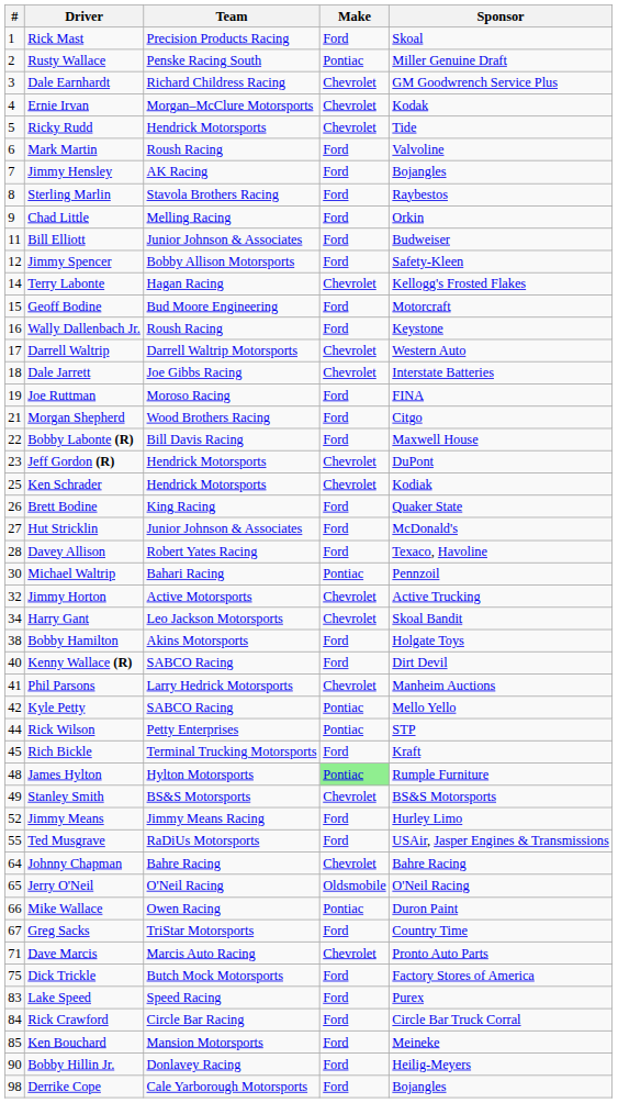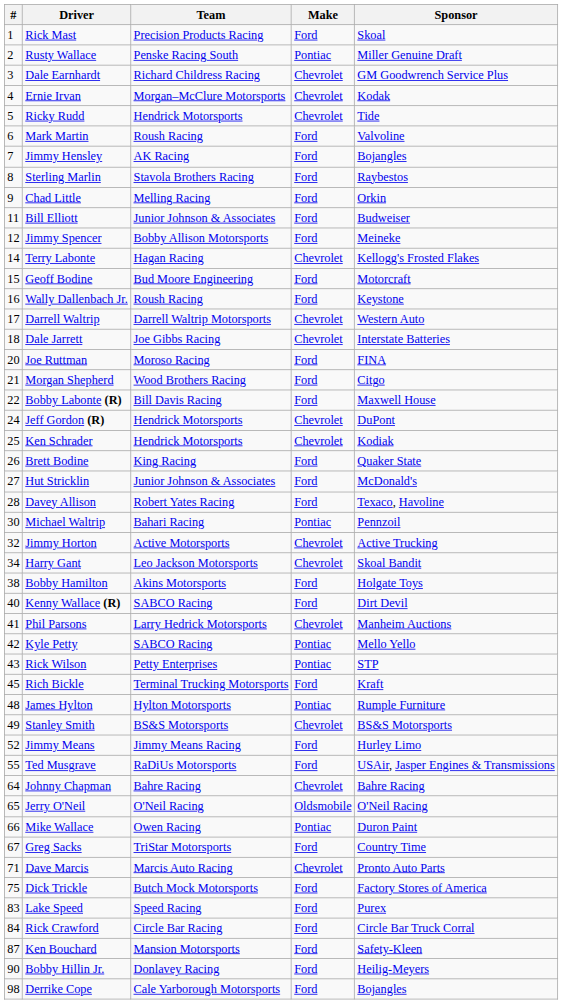 <table class="wikitable" style="font-size:95%">
 <tr>
 <th>#</th>
 <th>Driver</th>
 <th>Team</th>
 <th>Make</th>
 <th>Sponsor</th>
 </tr>
 <tr>
 <td>1</td>
 <td><a href='#'>Rick Mast</a></td>
 <td><a href='#'>Precision Products Racing</a></td>
 <td><a href='#'>Ford</a></td>
 <td><a href='#'>Skoal</a></td>
 </tr>
 <tr>
 <td>2</td>
 <td><a href='#'>Rusty Wallace</a></td>
 <td><a href='#'>Penske Racing South</a></td>
 <td><a href='#'>Pontiac</a></td>
 <td><a href='#'>Miller Genuine Draft</a></td>
 </tr>
 <tr>
 <td>3</td>
 <td><a href='#'>Dale Earnhardt</a></td>
 <td><a href='#'>Richard Childress Racing</a></td>
 <td><a href='#'>Chevrolet</a></td>
 <td><a href='#'>GM Goodwrench Service Plus</a></td>
 </tr>
 <tr>
 <td>4</td>
 <td><a href='#'>Ernie Irvan</a></td>
 <td><a href='#'>Morgan–McClure Motorsports</a></td>
 <td><a href='#'>Chevrolet</a></td>
 <td><a href='#'>Kodak</a></td>
 </tr>
 <tr>
 <td>5</td>
 <td><a href='#'>Ricky Rudd</a></td>
 <td><a href='#'>Hendrick Motorsports</a></td>
 <td><a href='#'>Chevrolet</a></td>
 <td><a href='#'>Tide</a></td>
 </tr>
 <tr>
 <td>6</td>
 <td><a href='#'>Mark Martin</a></td>
 <td><a href='#'>Roush Racing</a></td>
 <td><a href='#'>Ford</a></td>
 <td><a href='#'>Valvoline</a></td>
 </tr>
 <tr>
 <td>7</td>
 <td><a href='#'>Jimmy Hensley</a></td>
 <td><a href='#'>AK Racing</a></td>
 <td><a href='#'>Ford</a></td>
 <td><a href='#'>Bojangles</a></td>
 </tr>
 <tr>
 <td>8</td>
 <td><a href='#'>Sterling Marlin</a></td>
 <td><a href='#'>Stavola Brothers Racing</a></td>
 <td><a href='#'>Ford</a></td>
 <td><a href='#'>Raybestos</a></td>
 </tr>
 <tr>
 <td>9</td>
 <td><a href='#'>Chad Little</a></td>
 <td><a href='#'>Melling Racing</a></td>
 <td><a href='#'>Ford</a></td>
 <td><a href='#'>Orkin</a></td>
 </tr>
 <tr>
 <td>11</td>
 <td><a href='#'>Bill Elliott</a></td>
 <td><a href='#'>Junior Johnson & Associates</a></td>
 <td><a href='#'>Ford</a></td>
 <td><a href='#'>Budweiser</a></td>
 </tr>
 <tr>
 <td>12</td>
 <td><a href='#'>Jimmy Spencer</a></td>
 <td><a href='#'>Bobby Allison Motorsports</a></td>
 <td><a href='#'>Ford</a></td>
-<td><a href='#'>Safety-Kleen</a></td>
+<td><a href='#'>Meineke</a></td>
 </tr>
 <tr>
 <td>14</td>
 <td><a href='#'>Terry Labonte</a></td>
 <td><a href='#'>Hagan Racing</a></td>
 <td><a href='#'>Chevrolet</a></td>
 <td><a href='#'>Kellogg's Frosted Flakes</a></td>
 </tr>
 <tr>
 <td>15</td>
 <td><a href='#'>Geoff Bodine</a></td>
 <td><a href='#'>Bud Moore Engineering</a></td>
 <td><a href='#'>Ford</a></td>
 <td><a href='#'>Motorcraft</a></td>
 </tr>
 <tr>
 <td>16</td>
 <td><a href='#'>Wally Dallenbach Jr.</a></td>
 <td><a href='#'>Roush Racing</a></td>
 <td><a href='#'>Ford</a></td>
 <td><a href='#'>Keystone</a></td>
 </tr>
 <tr>
 <td>17</td>
 <td><a href='#'>Darrell Waltrip</a></td>
 <td><a href='#'>Darrell Waltrip Motorsports</a></td>
 <td><a href='#'>Chevrolet</a></td>
 <td><a href='#'>Western Auto</a></td>
 </tr>
 <tr>
 <td>18</td>
 <td><a href='#'>Dale Jarrett</a></td>
 <td><a href='#'>Joe Gibbs Racing</a></td>
 <td><a href='#'>Chevrolet</a></td>
 <td><a href='#'>Interstate Batteries</a></td>
 </tr>
 <tr>
-<td>19</td>
+<td>20</td>
 <td><a href='#'>Joe Ruttman</a></td>
 <td><a href='#'>Moroso Racing</a></td>
 <td><a href='#'>Ford</a></td>
 <td><a href='#'>FINA</a></td>
 </tr>
 <tr>
 <td>21</td>
 <td><a href='#'>Morgan Shepherd</a></td>
 <td><a href='#'>Wood Brothers Racing</a></td>
 <td><a href='#'>Ford</a></td>
 <td><a href='#'>Citgo</a></td>
 </tr>
 <tr>
 <td>22</td>
 <td><a href='#'>Bobby Labonte</a> <strong>(R)</strong></td>
 <td><a href='#'>Bill Davis Racing</a></td>
 <td><a href='#'>Ford</a></td>
 <td><a href='#'>Maxwell House</a></td>
 </tr>
 <tr>
-<td>23</td>
+<td>24</td>
 <td><a href='#'>Jeff Gordon</a> <strong>(R)</strong></td>
 <td><a href='#'>Hendrick Motorsports</a></td>
 <td><a href='#'>Chevrolet</a></td>
 <td><a href='#'>DuPont</a></td>
 </tr>
 <tr>
 <td>25</td>
 <td><a href='#'>Ken Schrader</a></td>
 <td><a href='#'>Hendrick Motorsports</a></td>
 <td><a href='#'>Chevrolet</a></td>
 <td><a href='#'>Kodiak</a></td>
 </tr>
 <tr>
 <td>26</td>
 <td><a href='#'>Brett Bodine</a></td>
 <td><a href='#'>King Racing</a></td>
 <td><a href='#'>Ford</a></td>
 <td><a href='#'>Quaker State</a></td>
 </tr>
 <tr>
 <td>27</td>
 <td><a href='#'>Hut Stricklin</a></td>
 <td><a href='#'>Junior Johnson & Associates</a></td>
 <td><a href='#'>Ford</a></td>
 <td><a href='#'>McDonald's</a></td>
 </tr>
 <tr>
 <td>28</td>
 <td><a href='#'>Davey Allison</a></td>
 <td><a href='#'>Robert Yates Racing</a></td>
 <td><a href='#'>Ford</a></td>
 <td><a href='#'>Texaco</a>, <a href='#'>Havoline</a></td>
 </tr>
 <tr>
 <td>30</td>
 <td><a href='#'>Michael Waltrip</a></td>
 <td><a href='#'>Bahari Racing</a></td>
 <td><a href='#'>Pontiac</a></td>
 <td><a href='#'>Pennzoil</a></td>
 </tr>
 <tr>
 <td>32</td>
 <td><a href='#'>Jimmy Horton</a></td>
 <td><a href='#'>Active Motorsports</a></td>
 <td><a href='#'>Chevrolet</a></td>
 <td><a href='#'>Active Trucking</a></td>
 </tr>
 <tr>
 <td>34</td>
 <td><a href='#'>Harry Gant</a></td>
 <td><a href='#'>Leo Jackson Motorsports</a></td>
 <td><a href='#'>Chevrolet</a></td>
 <td><a href='#'>Skoal Bandit</a></td>
 </tr>
 <tr>
 <td>38</td>
 <td><a href='#'>Bobby Hamilton</a></td>
 <td><a href='#'>Akins Motorsports</a></td>
 <td><a href='#'>Ford</a></td>
 <td><a href='#'>Holgate Toys</a></td>
 </tr>
 <tr>
 <td>40</td>
 <td><a href='#'>Kenny Wallace</a> <strong>(R)</strong></td>
 <td><a href='#'>SABCO Racing</a></td>
 <td><a href='#'>Ford</a></td>
 <td><a href='#'>Dirt Devil</a></td>
 </tr>
 <tr>
 <td>41</td>
 <td><a href='#'>Phil Parsons</a></td>
 <td><a href='#'>Larry Hedrick Motorsports</a></td>
 <td><a href='#'>Chevrolet</a></td>
 <td><a href='#'>Manheim Auctions</a></td>
 </tr>
 <tr>
 <td>42</td>
 <td><a href='#'>Kyle Petty</a></td>
 <td><a href='#'>SABCO Racing</a></td>
 <td><a href='#'>Pontiac</a></td>
 <td><a href='#'>Mello Yello</a></td>
 </tr>
 <tr>
-<td>44</td>
+<td>43</td>
 <td><a href='#'>Rick Wilson</a></td>
 <td><a href='#'>Petty Enterprises</a></td>
 <td><a href='#'>Pontiac</a></td>
 <td><a href='#'>STP</a></td>
 </tr>
 <tr>
 <td>45</td>
 <td><a href='#'>Rich Bickle</a></td>
 <td><a href='#'>Terminal Trucking Motorsports</a></td>
 <td><a href='#'>Ford</a></td>
 <td><a href='#'>Kraft</a></td>
 </tr>
 <tr>
 <td>48</td>
 <td><a href='#'>James Hylton</a></td>
 <td><a href='#'>Hylton Motorsports</a></td>
-<td style="background: lightgreen;"><a href='#'>Pontiac</a></td>
+<td><a href='#'>Pontiac</a></td>
 <td><a href='#'>Rumple Furniture</a></td>
 </tr>
 <tr>
 <td>49</td>
 <td><a href='#'>Stanley Smith</a></td>
 <td><a href='#'>BS&S Motorsports</a></td>
 <td><a href='#'>Chevrolet</a></td>
 <td><a href='#'>BS&S Motorsports</a></td>
 </tr>
 <tr>
 <td>52</td>
 <td><a href='#'>Jimmy Means</a></td>
 <td><a href='#'>Jimmy Means Racing</a></td>
 <td><a href='#'>Ford</a></td>
 <td><a href='#'>Hurley Limo</a></td>
 </tr>
 <tr>
 <td>55</td>
 <td><a href='#'>Ted Musgrave</a></td>
 <td><a href='#'>RaDiUs Motorsports</a></td>
 <td><a href='#'>Ford</a></td>
 <td><a href='#'>USAir</a>, <a href='#'>Jasper Engines & Transmissions</a></td>
 </tr>
 <tr>
 <td>64</td>
 <td><a href='#'>Johnny Chapman</a></td>
 <td><a href='#'>Bahre Racing</a></td>
 <td><a href='#'>Chevrolet</a></td>
 <td><a href='#'>Bahre Racing</a></td>
 </tr>
 <tr>
 <td>65</td>
 <td><a href='#'>Jerry O'Neil</a></td>
 <td><a href='#'>O'Neil Racing</a></td>
 <td><a href='#'>Oldsmobile</a></td>
 <td><a href='#'>O'Neil Racing</a></td>
 </tr>
 <tr>
 <td>66</td>
 <td><a href='#'>Mike Wallace</a></td>
 <td><a href='#'>Owen Racing</a></td>
 <td><a href='#'>Pontiac</a></td>
 <td><a href='#'>Duron Paint</a></td>
 </tr>
 <tr>
 <td>67</td>
 <td><a href='#'>Greg Sacks</a></td>
 <td><a href='#'>TriStar Motorsports</a></td>
 <td><a href='#'>Ford</a></td>
 <td><a href='#'>Country Time</a></td>
 </tr>
 <tr>
 <td>71</td>
 <td><a href='#'>Dave Marcis</a></td>
 <td><a href='#'>Marcis Auto Racing</a></td>
 <td><a href='#'>Chevrolet</a></td>
 <td><a href='#'>Pronto Auto Parts</a></td>
 </tr>
 <tr>
 <td>75</td>
 <td><a href='#'>Dick Trickle</a></td>
 <td><a href='#'>Butch Mock Motorsports</a></td>
 <td><a href='#'>Ford</a></td>
 <td><a href='#'>Factory Stores of America</a></td>
 </tr>
 <tr>
 <td>83</td>
 <td><a href='#'>Lake Speed</a></td>
 <td><a href='#'>Speed Racing</a></td>
 <td><a href='#'>Ford</a></td>
 <td><a href='#'>Purex</a></td>
 </tr>
 <tr>
 <td>84</td>
 <td><a href='#'>Rick Crawford</a></td>
 <td><a href='#'>Circle Bar Racing</a></td>
 <td><a href='#'>Ford</a></td>
 <td><a href='#'>Circle Bar Truck Corral</a></td>
 </tr>
 <tr>
-<td>85</td>
+<td>87</td>
 <td><a href='#'>Ken Bouchard</a></td>
 <td><a href='#'>Mansion Motorsports</a></td>
 <td><a href='#'>Ford</a></td>
-<td><a href='#'>Meineke</a></td>
+<td><a href='#'>Safety-Kleen</a></td>
 </tr>
 <tr>
 <td>90</td>
 <td><a href='#'>Bobby Hillin Jr.</a></td>
 <td><a href='#'>Donlavey Racing</a></td>
 <td><a href='#'>Ford</a></td>
 <td><a href='#'>Heilig-Meyers</a></td>
 </tr>
 <tr>
 <td>98</td>
 <td><a href='#'>Derrike Cope</a></td>
 <td><a href='#'>Cale Yarborough Motorsports</a></td>
 <td><a href='#'>Ford</a></td>
 <td><a href='#'>Bojangles</a></td>
 </tr>
 </table>
